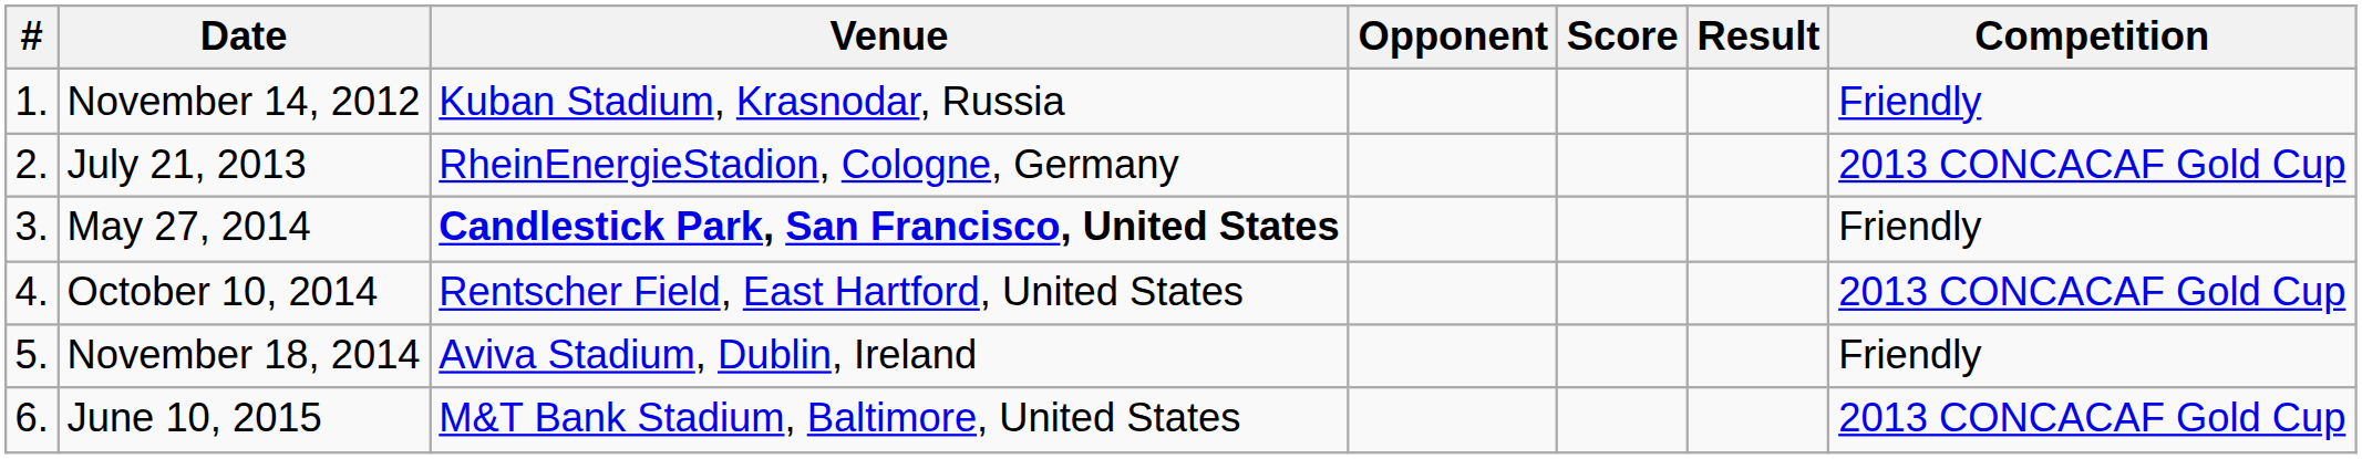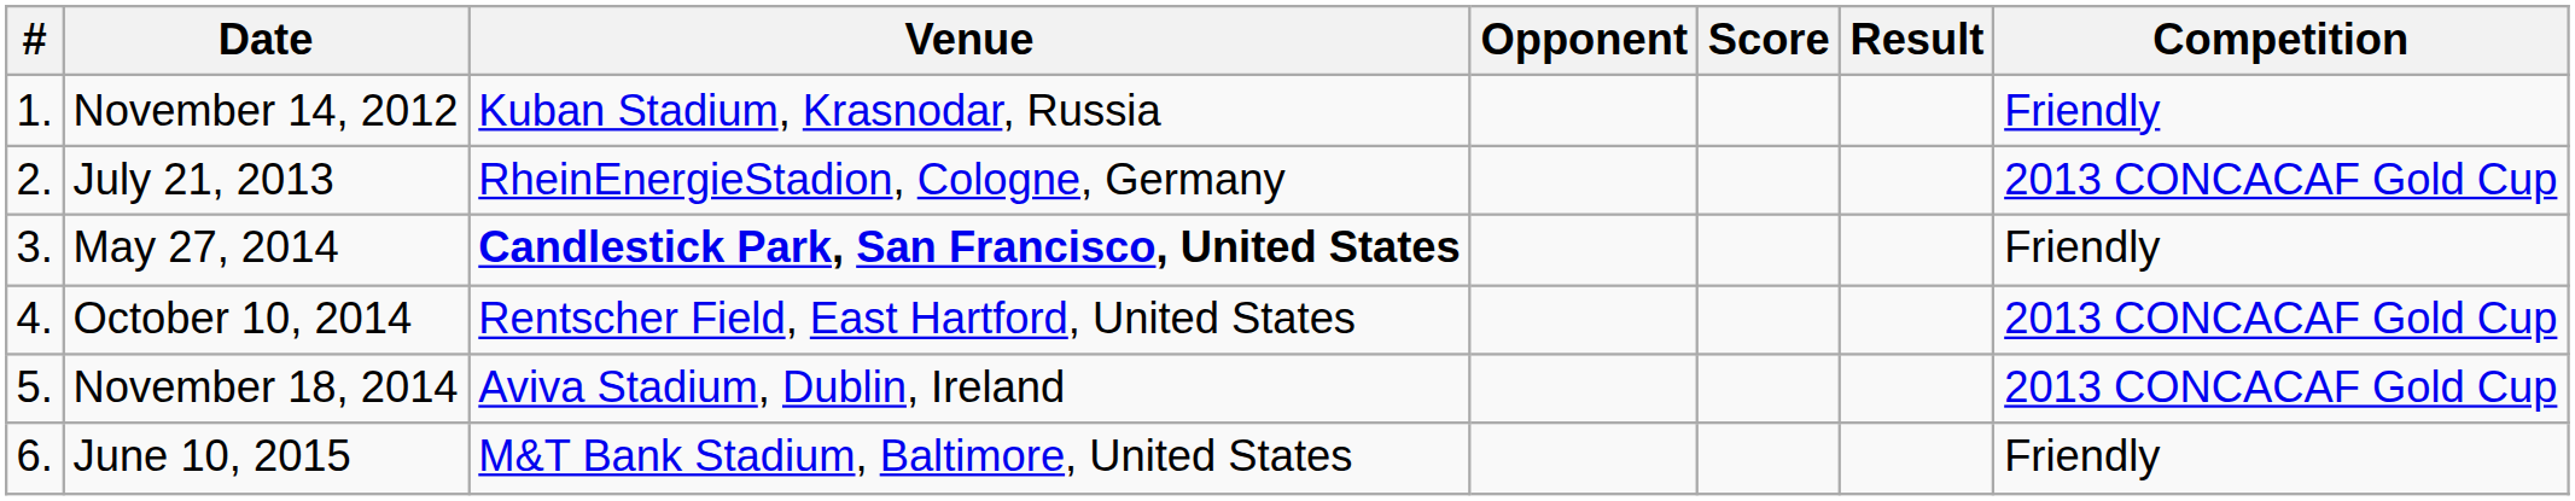 <table class="wikitable">
 <tr>
 <th>#</th>
 <th>Date</th>
 <th>Venue</th>
 <th>Opponent</th>
 <th>Score</th>
 <th>Result</th>
 <th>Competition</th>
 </tr>
 <tr>
 <td>1.</td>
 <td>November 14, 2012</td>
 <td><a href='#'>Kuban Stadium</a>, <a href='#'>Krasnodar</a>, Russia</td>
 <td></td>
 <td></td>
 <td></td>
 <td><a href='#'>Friendly</a></td>
 </tr>
 <tr>
 <td>2.</td>
 <td>July 21, 2013</td>
 <td><a href='#'>RheinEnergieStadion</a>, <a href='#'>Cologne</a>, Germany</td>
 <td></td>
 <td></td>
 <td></td>
 <td><a href='#'>2013 CONCACAF Gold Cup</a></td>
 </tr>
 <tr>
 <td>3.</td>
 <td>May 27, 2014</td>
 <td><strong><a href='#'>Candlestick Park</a>, <a href='#'>San Francisco</a>, United States</strong></td>
 <td></td>
 <td></td>
 <td></td>
 <td>Friendly</td>
 </tr>
 <tr>
 <td>4.</td>
 <td>October 10, 2014</td>
 <td><a href='#'>Rentscher Field</a>, <a href='#'>East Hartford</a>, United States</td>
 <td></td>
 <td></td>
 <td></td>
 <td><a href='#'>2013 CONCACAF Gold Cup</a></td>
 </tr>
 <tr>
 <td>5.</td>
 <td>November 18, 2014</td>
 <td><a href='#'>Aviva Stadium</a>, <a href='#'>Dublin</a>, Ireland</td>
 <td></td>
 <td></td>
 <td></td>
-<td>Friendly</td>
+<td><a href='#'>2013 CONCACAF Gold Cup</a></td>
 </tr>
 <tr>
 <td>6.</td>
 <td>June 10, 2015</td>
 <td><a href='#'>M&T Bank Stadium</a>, <a href='#'>Baltimore</a>, United States</td>
 <td></td>
 <td></td>
 <td></td>
-<td><a href='#'>2013 CONCACAF Gold Cup</a></td>
+<td>Friendly</td>
 </tr>
 </table>
